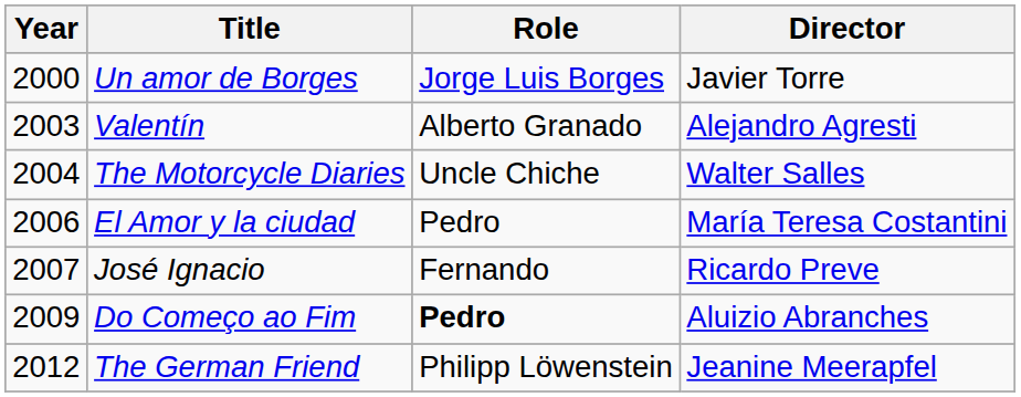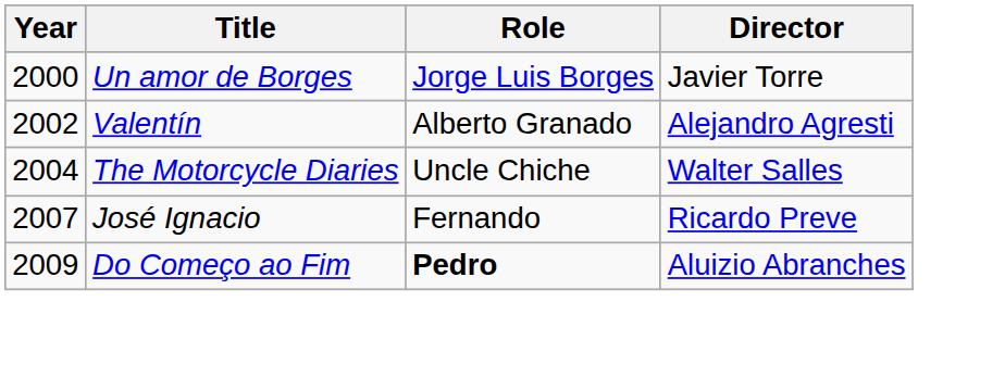 <table class="wikitable sortable">
 <tr>
 <th>Year</th>
 <th>Title</th>
 <th>Role</th>
 <th class="unsortable">Director</th>
 </tr>
 <tr>
 <td>2000</td>
 <td><em><a href='#'>Un amor de Borges</a></em></td>
 <td><a href='#'>Jorge Luis Borges</a></td>
 <td>Javier Torre</td>
 </tr>
 <tr>
-<td>2003</td>
+<td>2002</td>
 <td><em><a href='#'>Valentín</a></em></td>
 <td>Alberto Granado</td>
 <td><a href='#'>Alejandro Agresti</a></td>
 </tr>
 <tr>
 <td>2004</td>
 <td><em><a href='#'>The Motorcycle Diaries</a></em></td>
 <td>Uncle Chiche</td>
 <td><a href='#'>Walter Salles</a></td>
-</tr>
-<tr>
-<td>2006</td>
-<td><em><a href='#'>El Amor y la ciudad</a></em></td>
-<td>Pedro</td>
-<td><a href='#'>María Teresa Costantini</a></td>
 </tr>
 <tr>
 <td>2007</td>
 <td><em>José Ignacio</em></td>
 <td>Fernando</td>
 <td><a href='#'>Ricardo Preve</a></td>
 </tr>
 <tr>
 <td>2009</td>
 <td><em><a href='#'>Do Começo ao Fim</a></em></td>
 <td><strong>Pedro</strong></td>
 <td><a href='#'>Aluizio Abranches</a></td>
 </tr>
-<tr>
-<td>2012</td>
-<td><em><a href='#'>The German Friend</a></em></td>
-<td>Philipp Löwenstein</td>
-<td><a href='#'>Jeanine Meerapfel</a></td>
-</tr>
 </table>
